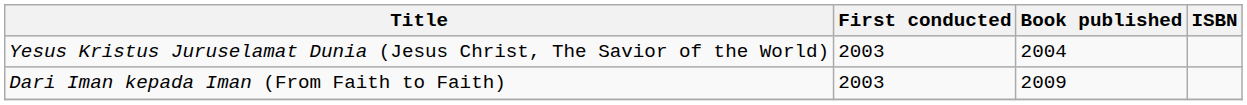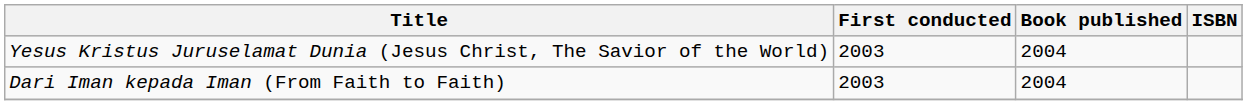 <table class="wikitable sortable">
 <tr>
 <th>Title</th>
 <th>First conducted</th>
 <th>Book published</th>
 <th>ISBN</th>
 </tr>
 <tr>
 <td><em>Yesus Kristus Juruselamat Dunia</em> (Jesus Christ, The Savior of the World)</td>
 <td>2003</td>
 <td>2004</td>
 <td></td>
 </tr>
 <tr>
 <td><em>Dari Iman kepada Iman</em> (From Faith to Faith)</td>
 <td>2003</td>
-<td>2009</td>
+<td>2004</td>
 <td></td>
 </tr>
 <tr>
 </tr>
 </table>
